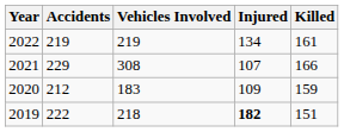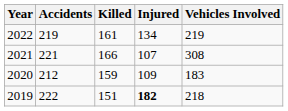 <table class = "wikitable sortable">
 <tr>
 <th>Year</th>
 <th>Accidents</th>
+<th>Killed</th>
+<th>Injured</th>
 <th>Vehicles Involved</th>
-<th>Injured</th>
-<th>Killed</th>
 </tr>
 <tr>
 <td>2022</td>
 <td>219</td>
+<td>161</td>
+<td>134</td>
 <td>219</td>
-<td>134</td>
-<td>161</td>
 </tr>
 <tr>
 <td>2021</td>
-<td>229</td>
+<td>221</td>
+<td>166</td>
+<td>107</td>
 <td>308</td>
-<td>107</td>
-<td>166</td>
 </tr>
 <tr>
 <td>2020</td>
 <td>212</td>
+<td>159</td>
+<td>109</td>
 <td>183</td>
-<td>109</td>
-<td>159</td>
 </tr>
 <tr>
 <td>2019</td>
 <td>222</td>
+<td>151</td>
+<td><strong>182</strong></td>
 <td>218</td>
-<td><strong>182</strong></td>
-<td>151</td>
 </tr>
 </table>
